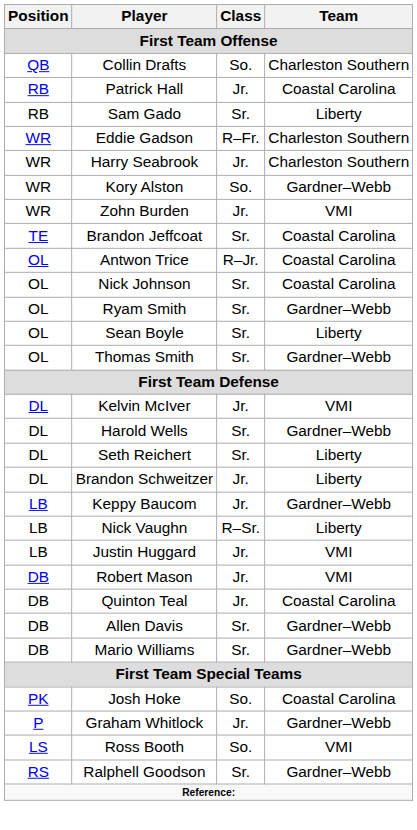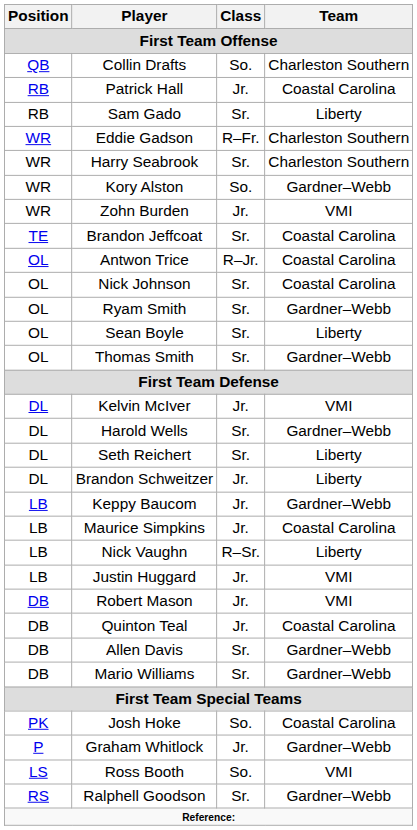 <table class="wikitable sortable" border="1">
 <tr>
 <th>Position</th>
 <th>Player</th>
 <th>Class</th>
 <th>Team</th>
 </tr>
 <tr>
 <td colspan="4" style="text-align:center; background:#DDDDDD;"><strong>First Team Offense</strong></td>
 </tr>
 <tr>
 <td style="text-align:center; background:white"><a href='#'>QB</a></td>
 <td style="text-align:center; background:white">Collin Drafts</td>
 <td style="text-align:center; background:white">So.</td>
 <td style="text-align:center; background:white">Charleston Southern</td>
 </tr>
 <tr>
 <td style="text-align:center; background:white"><a href='#'>RB</a></td>
 <td style="text-align:center; background:white">Patrick Hall</td>
 <td style="text-align:center; background:white">Jr.</td>
 <td style="text-align:center; background:white">Coastal Carolina</td>
 </tr>
 <tr>
 <td style="text-align:center; background:white">RB</td>
 <td style="text-align:center; background:white">Sam Gado</td>
 <td style="text-align:center; background:white">Sr.</td>
 <td style="text-align:center; background:white">Liberty</td>
 </tr>
 <tr>
 <td style="text-align:center; background:white"><a href='#'>WR</a></td>
 <td style="text-align:center; background:white">Eddie Gadson</td>
 <td style="text-align:center; background:white">R–Fr.</td>
 <td style="text-align:center; background:white">Charleston Southern</td>
 </tr>
 <tr>
 <td style="text-align:center; background:white">WR</td>
 <td style="text-align:center; background:white">Harry Seabrook</td>
-<td style="text-align:center; background:white">Jr.</td>
+<td style="text-align:center; background:white">Sr.</td>
 <td style="text-align:center; background:white">Charleston Southern</td>
 </tr>
 <tr>
 <td style="text-align:center; background:white">WR</td>
 <td style="text-align:center; background:white">Kory Alston</td>
 <td style="text-align:center; background:white">So.</td>
 <td style="text-align:center; background:white">Gardner–Webb</td>
 </tr>
 <tr>
 <td style="text-align:center; background:white">WR</td>
 <td style="text-align:center; background:white">Zohn Burden</td>
 <td style="text-align:center; background:white">Jr.</td>
 <td style="text-align:center; background:white">VMI</td>
 </tr>
 <tr>
 <td style="text-align:center; background:white"><a href='#'>TE</a></td>
 <td style="text-align:center; background:white">Brandon Jeffcoat</td>
 <td style="text-align:center; background:white">Sr.</td>
 <td style="text-align:center; background:white">Coastal Carolina</td>
 </tr>
 <tr>
 <td style="text-align:center; background:white"><a href='#'>OL</a></td>
 <td style="text-align:center; background:white">Antwon Trice</td>
 <td style="text-align:center; background:white">R–Jr.</td>
 <td style="text-align:center; background:white">Coastal Carolina</td>
 </tr>
 <tr>
 <td style="text-align:center; background:white">OL</td>
 <td style="text-align:center; background:white">Nick Johnson</td>
 <td style="text-align:center; background:white">Sr.</td>
 <td style="text-align:center; background:white">Coastal Carolina</td>
 </tr>
 <tr>
 <td style="text-align:center; background:white">OL</td>
 <td style="text-align:center; background:white">Ryam Smith</td>
 <td style="text-align:center; background:white">Sr.</td>
 <td style="text-align:center; background:white">Gardner–Webb</td>
 </tr>
 <tr>
 <td style="text-align:center; background:white">OL</td>
 <td style="text-align:center; background:white">Sean Boyle</td>
 <td style="text-align:center; background:white">Sr.</td>
 <td style="text-align:center; background:white">Liberty</td>
 </tr>
 <tr>
 <td style="text-align:center; background:white">OL</td>
 <td style="text-align:center; background:white">Thomas Smith</td>
 <td style="text-align:center; background:white">Sr.</td>
 <td style="text-align:center; background:white">Gardner–Webb</td>
 </tr>
 <tr>
 <td colspan="4" style="text-align:center; background:#DDDDDD;"><strong>First Team Defense</strong></td>
 </tr>
 <tr>
 <td style="text-align:center; background:white"><a href='#'>DL</a></td>
 <td style="text-align:center; background:white">Kelvin McIver</td>
 <td style="text-align:center; background:white">Jr.</td>
 <td style="text-align:center; background:white">VMI</td>
 </tr>
 <tr>
 <td style="text-align:center; background:white">DL</td>
 <td style="text-align:center; background:white">Harold Wells</td>
 <td style="text-align:center; background:white">Sr.</td>
 <td style="text-align:center; background:white">Gardner–Webb</td>
 </tr>
 <tr>
 <td style="text-align:center; background:white">DL</td>
 <td style="text-align:center; background:white">Seth Reichert</td>
 <td style="text-align:center; background:white">Sr.</td>
 <td style="text-align:center; background:white">Liberty</td>
 </tr>
 <tr>
 <td style="text-align:center; background:white">DL</td>
 <td style="text-align:center; background:white">Brandon Schweitzer</td>
 <td style="text-align:center; background:white">Jr.</td>
 <td style="text-align:center; background:white">Liberty</td>
 </tr>
 <tr>
 <td style="text-align:center; background:white"><a href='#'>LB</a></td>
 <td style="text-align:center; background:white">Keppy Baucom</td>
 <td style="text-align:center; background:white">Jr.</td>
 <td style="text-align:center; background:white">Gardner–Webb</td>
 </tr>
 <tr>
 <td style="text-align:center; background:white">LB</td>
+<td style="text-align:center; background:white">Maurice Simpkins</td>
+<td style="text-align:center; background:white">Jr.</td>
+<td style="text-align:center; background:white">Coastal Carolina</td>
+</tr>
+<tr>
+<td style="text-align:center; background:white">LB</td>
 <td style="text-align:center; background:white">Nick Vaughn</td>
 <td style="text-align:center; background:white">R–Sr.</td>
 <td style="text-align:center; background:white">Liberty</td>
 </tr>
 <tr>
 <td style="text-align:center; background:white">LB</td>
 <td style="text-align:center; background:white">Justin Huggard</td>
 <td style="text-align:center; background:white">Jr.</td>
 <td style="text-align:center; background:white">VMI</td>
 </tr>
 <tr>
 <td style="text-align:center; background:white"><a href='#'>DB</a></td>
 <td style="text-align:center; background:white">Robert Mason</td>
 <td style="text-align:center; background:white">Jr.</td>
 <td style="text-align:center; background:white">VMI</td>
 </tr>
 <tr>
 <td style="text-align:center; background:white">DB</td>
 <td style="text-align:center; background:white">Quinton Teal</td>
 <td style="text-align:center; background:white">Jr.</td>
 <td style="text-align:center; background:white">Coastal Carolina</td>
 </tr>
 <tr>
 <td style="text-align:center; background:white">DB</td>
 <td style="text-align:center; background:white">Allen Davis</td>
 <td style="text-align:center; background:white">Sr.</td>
 <td style="text-align:center; background:white">Gardner–Webb</td>
 </tr>
 <tr>
 <td style="text-align:center; background:white">DB</td>
 <td style="text-align:center; background:white">Mario Williams</td>
 <td style="text-align:center; background:white">Sr.</td>
 <td style="text-align:center; background:white">Gardner–Webb</td>
 </tr>
 <tr>
 <td colspan="4" style="text-align:center; background:#DDDDDD;"><strong>First Team Special Teams</strong></td>
 </tr>
 <tr>
 <td style="text-align:center; background:white"><a href='#'>PK</a></td>
 <td style="text-align:center; background:white">Josh Hoke</td>
 <td style="text-align:center; background:white">So.</td>
 <td style="text-align:center; background:white">Coastal Carolina</td>
 </tr>
 <tr>
 <td style="text-align:center; background:white"><a href='#'>P</a></td>
 <td style="text-align:center; background:white">Graham Whitlock</td>
 <td style="text-align:center; background:white">Jr.</td>
 <td style="text-align:center; background:white">Gardner–Webb</td>
 </tr>
 <tr>
 <td style="text-align:center; background:white"><a href='#'>LS</a></td>
 <td style="text-align:center; background:white">Ross Booth</td>
 <td style="text-align:center; background:white">So.</td>
 <td style="text-align:center; background:white">VMI</td>
 </tr>
 <tr>
 <td style="text-align:center; background:white"><a href='#'>RS</a></td>
 <td style="text-align:center; background:white">Ralphell Goodson</td>
 <td style="text-align:center; background:white">Sr.</td>
 <td style="text-align:center; background:white">Gardner–Webb</td>
 </tr>
 <tr>
 <td colspan="4" style="font-size: 8pt" align="center"><strong>Reference:</strong></td>
 </tr>
 </table>
